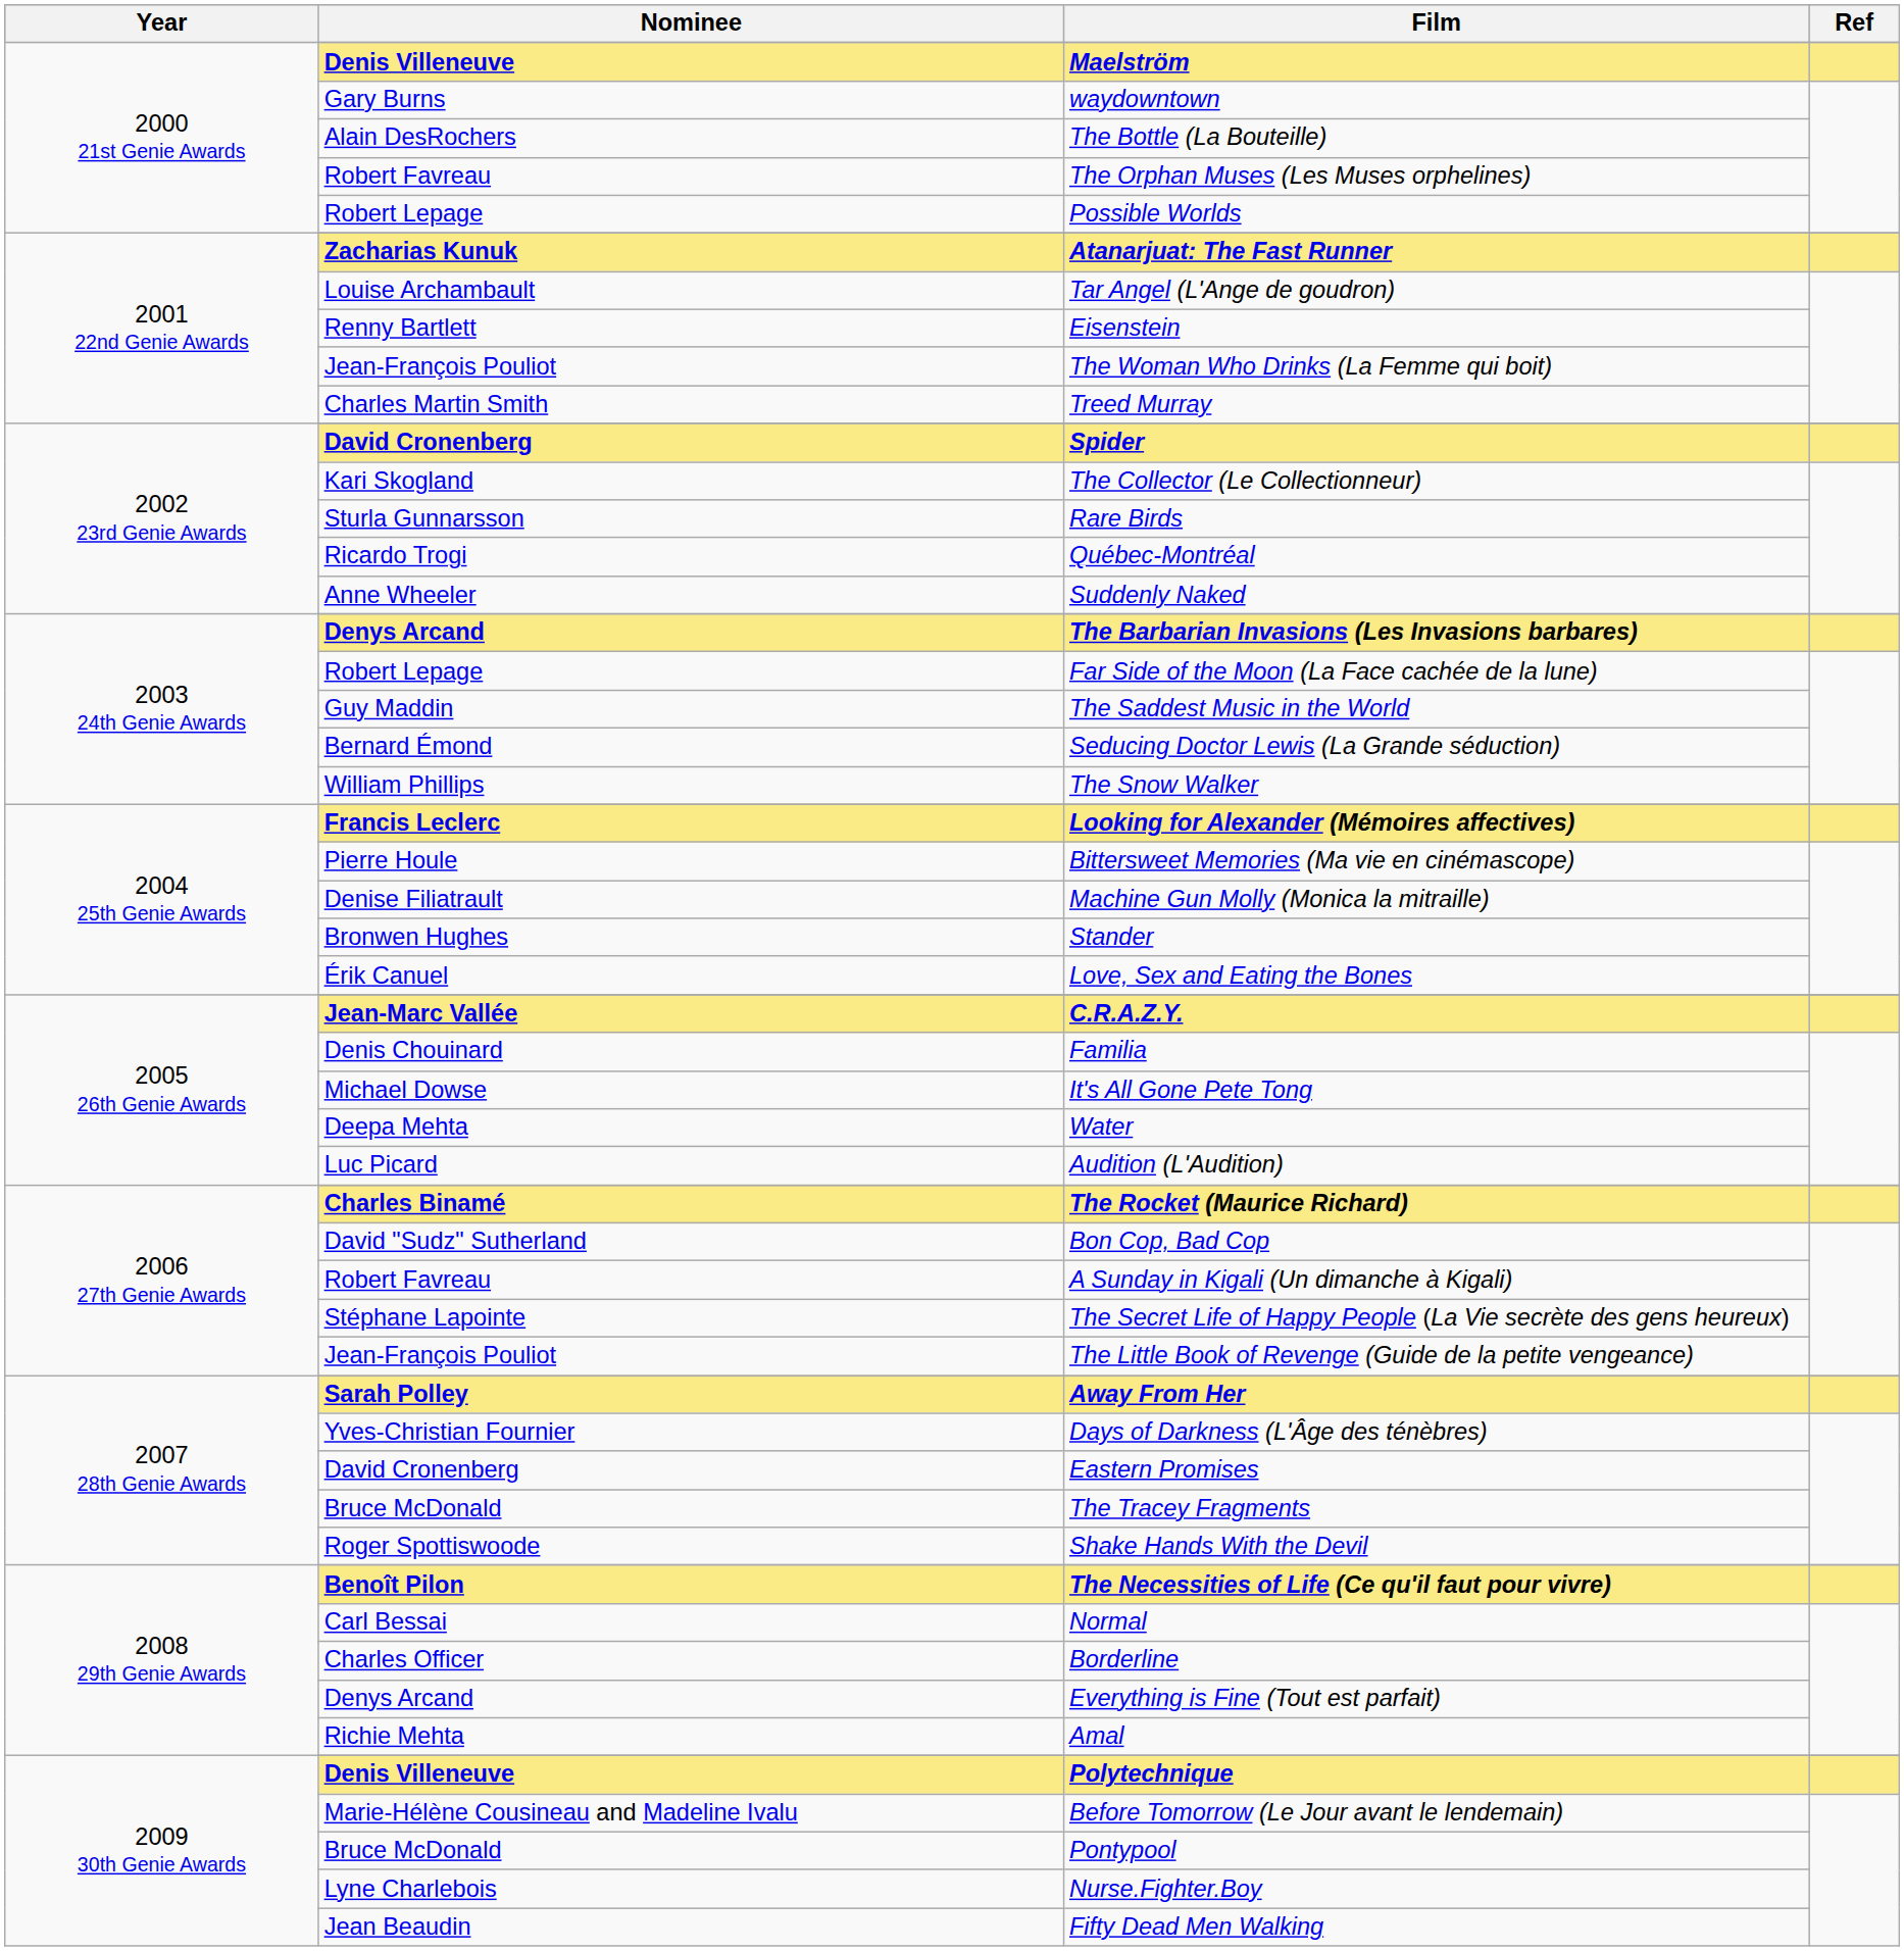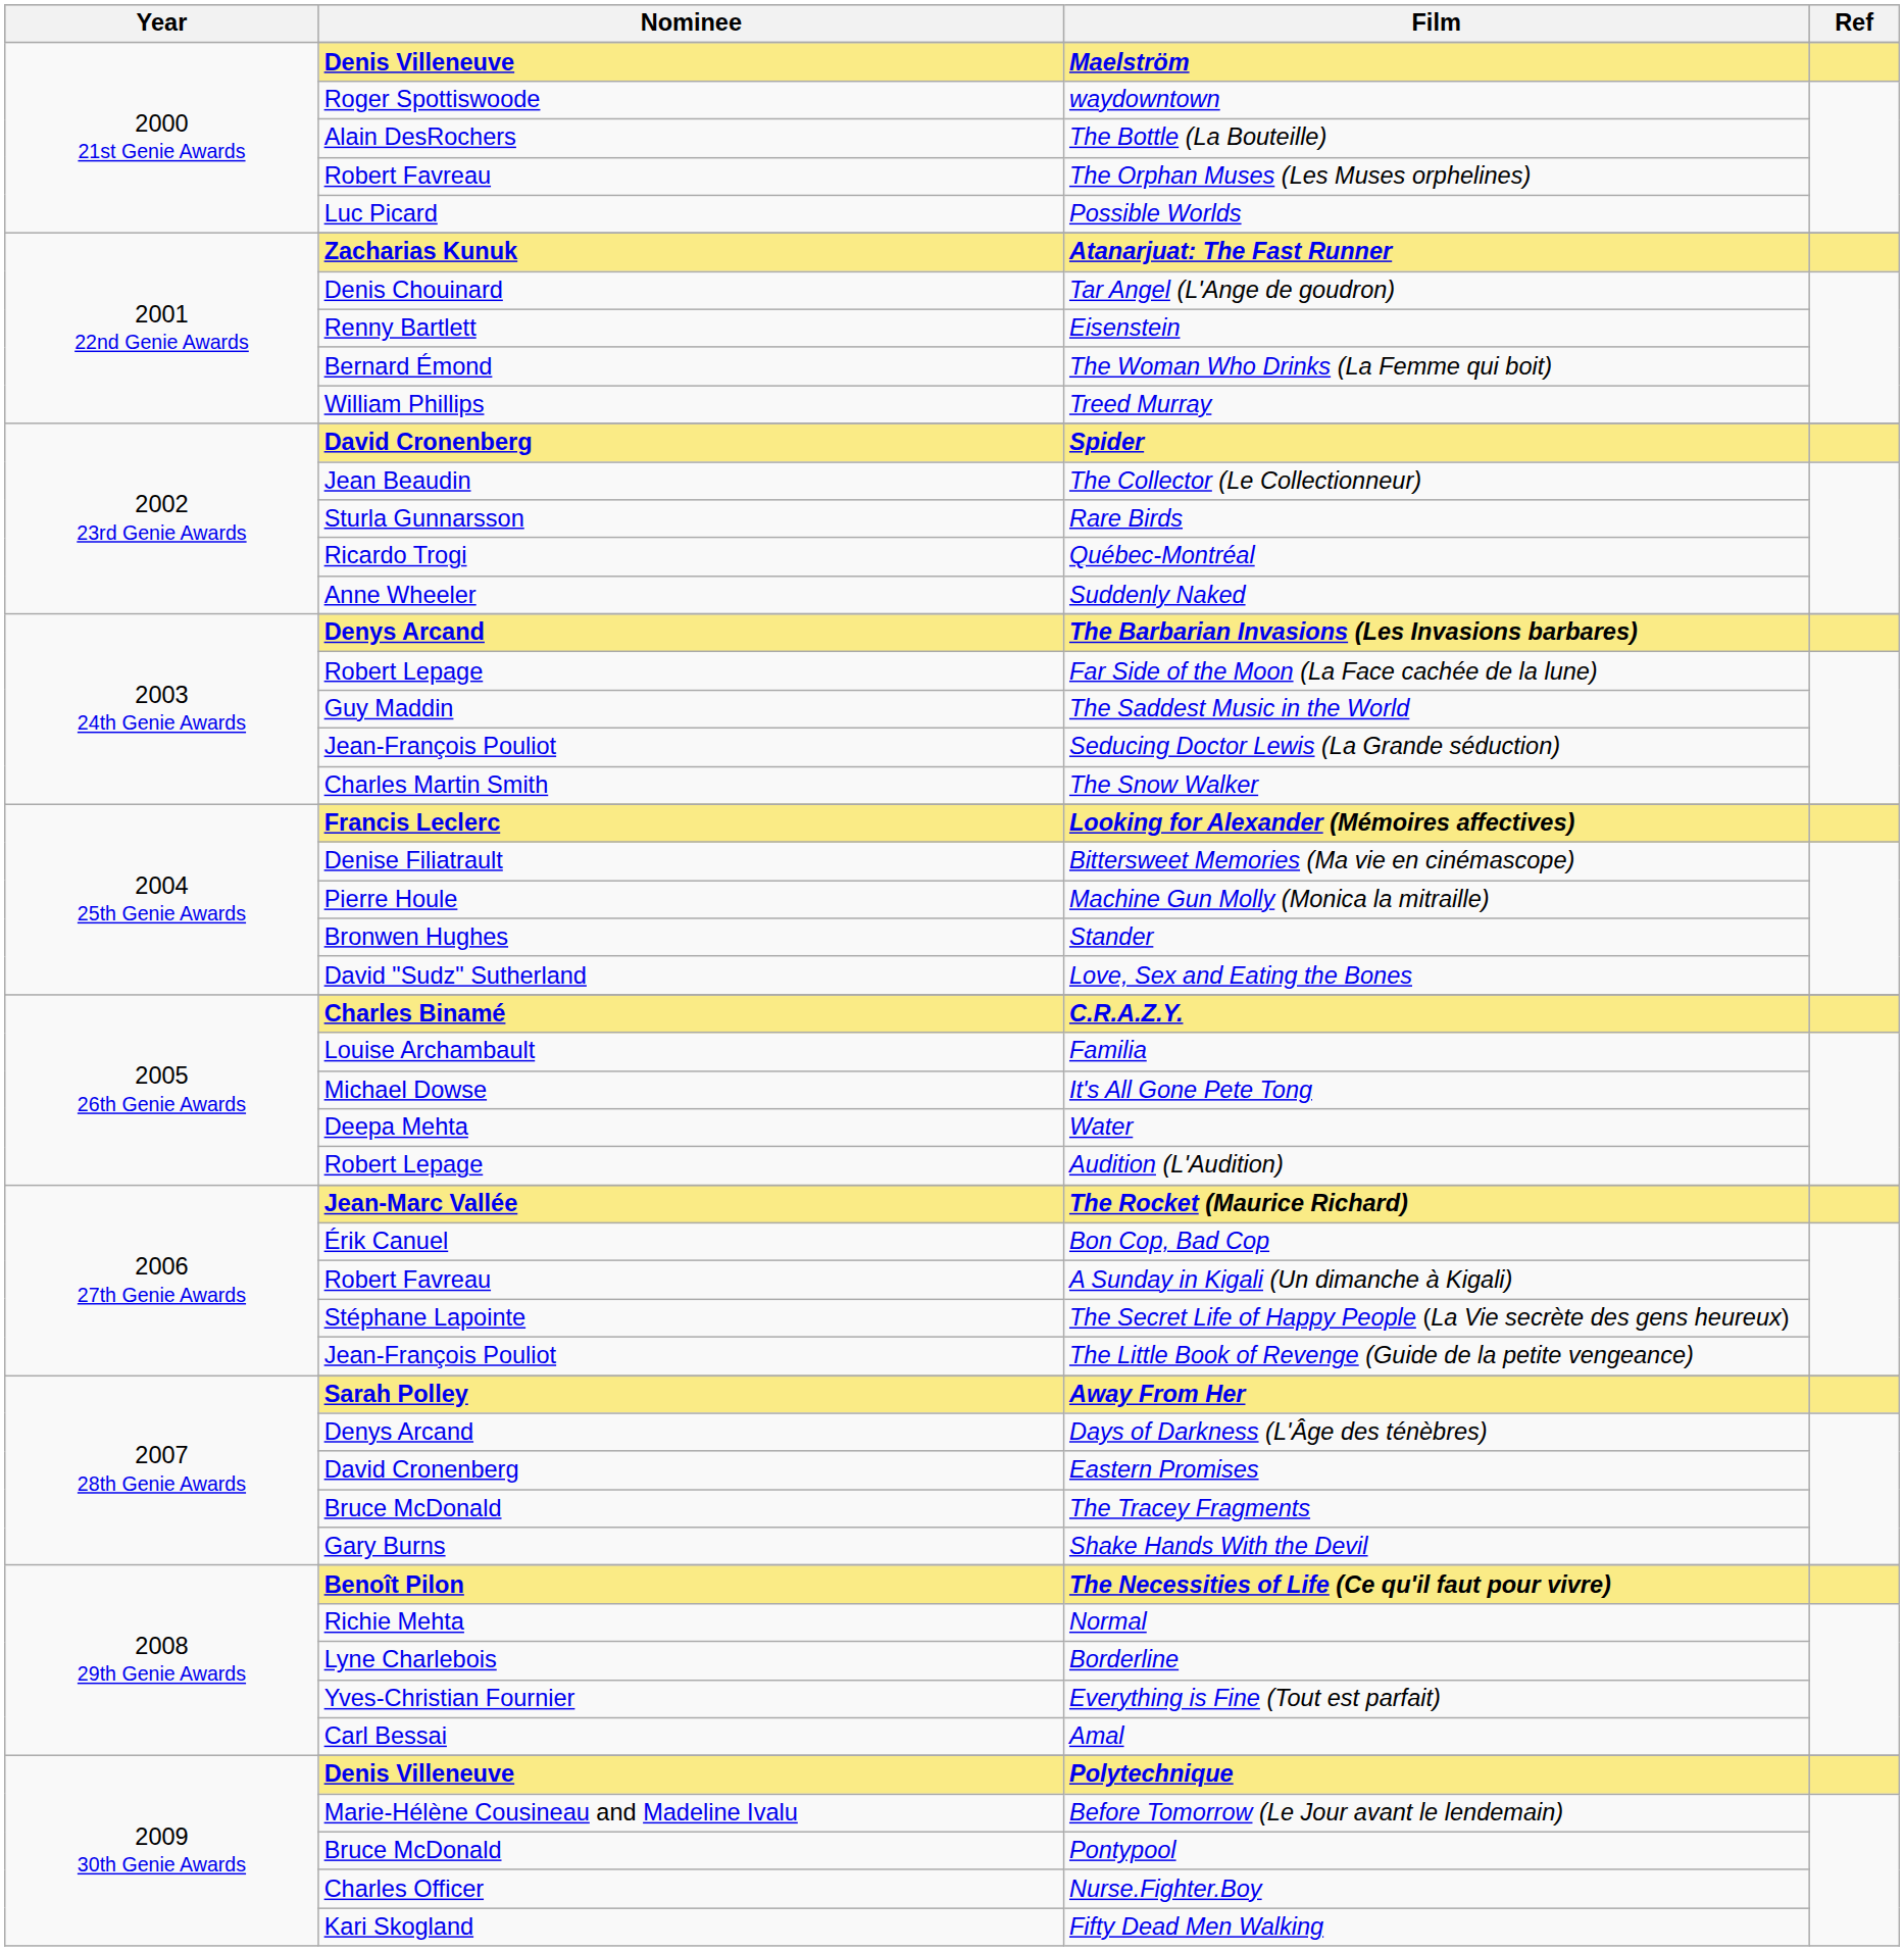 <table class="wikitable" style="width:100%;">
 <tr style="background:#bebebe;">
 <th style="width:8%;">Year</th>
 <th style="width:19%;">Nominee</th>
 <th style="width:19%;">Film</th>
 <th style="width:2%;">Ref</th>
 </tr>
 <tr>
 <td rowspan="6" align="center">2000 <br> <small><a href='#'>21st Genie Awards</a></small></td>
 </tr>
 <tr style="background:#FAEB86;">
 <td><strong><a href='#'>Denis Villeneuve</a></strong></td>
 <td><strong><em><a href='#'>Maelström</a></em></strong></td>
 <td></td>
 </tr>
 <tr>
-<td><a href='#'>Gary Burns</a></td>
+<td><a href='#'>Roger Spottiswoode</a></td>
 <td><em><a href='#'>waydowntown</a></em></td>
 <td rowspan=4></td>
 </tr>
 <tr>
 <td><a href='#'>Alain DesRochers</a></td>
 <td><em><a href='#'>The Bottle</a> (La Bouteille)</em></td>
 </tr>
 <tr>
 <td><a href='#'>Robert Favreau</a></td>
 <td><em><a href='#'>The Orphan Muses</a> (Les Muses orphelines)</em></td>
 </tr>
 <tr>
-<td><a href='#'>Robert Lepage</a></td>
+<td><a href='#'>Luc Picard</a></td>
 <td><em><a href='#'>Possible Worlds</a></em></td>
 </tr>
 <tr>
 <td rowspan="6" align="center">2001 <br> <small><a href='#'>22nd Genie Awards</a></small></td>
 </tr>
 <tr style="background:#FAEB86;">
 <td><strong><a href='#'>Zacharias Kunuk</a></strong></td>
 <td><strong><em><a href='#'>Atanarjuat: The Fast Runner</a></em></strong></td>
 <td></td>
 </tr>
 <tr>
-<td><a href='#'>Louise Archambault</a></td>
+<td><a href='#'>Denis Chouinard</a></td>
 <td><em><a href='#'>Tar Angel</a> (L'Ange de goudron)</em></td>
 <td rowspan=4></td>
 </tr>
 <tr>
 <td><a href='#'>Renny Bartlett</a></td>
 <td><em><a href='#'>Eisenstein</a></em></td>
 </tr>
 <tr>
-<td><a href='#'>Jean-François Pouliot</a></td>
+<td><a href='#'>Bernard Émond</a></td>
 <td><em><a href='#'>The Woman Who Drinks</a> (La Femme qui boit)</em></td>
 </tr>
 <tr>
-<td><a href='#'>Charles Martin Smith</a></td>
+<td><a href='#'>William Phillips</a></td>
 <td><em><a href='#'>Treed Murray</a></em></td>
 </tr>
 <tr>
 <td rowspan="6" align="center">2002 <br> <small><a href='#'>23rd Genie Awards</a></small></td>
 </tr>
 <tr style="background:#FAEB86;">
 <td><strong><a href='#'>David Cronenberg</a></strong></td>
 <td><strong><em><a href='#'>Spider</a></em></strong></td>
 <td></td>
 </tr>
 <tr>
-<td><a href='#'>Kari Skogland</a></td>
+<td><a href='#'>Jean Beaudin</a></td>
 <td><em><a href='#'>The Collector</a> (Le Collectionneur)</em></td>
 <td rowspan=4></td>
 </tr>
 <tr>
 <td><a href='#'>Sturla Gunnarsson</a></td>
 <td><em><a href='#'>Rare Birds</a></em></td>
 </tr>
 <tr>
 <td><a href='#'>Ricardo Trogi</a></td>
 <td><em><a href='#'>Québec-Montréal</a></em></td>
 </tr>
 <tr>
 <td><a href='#'>Anne Wheeler</a></td>
 <td><em><a href='#'>Suddenly Naked</a></em></td>
 </tr>
 <tr>
 <td rowspan="6" align="center">2003 <br> <small><a href='#'>24th Genie Awards</a></small></td>
 </tr>
 <tr style="background:#FAEB86;">
 <td><strong><a href='#'>Denys Arcand</a></strong></td>
 <td><strong><em><a href='#'>The Barbarian Invasions</a> (Les Invasions barbares)</em></strong></td>
 <td></td>
 </tr>
 <tr>
 <td><a href='#'>Robert Lepage</a></td>
 <td><em><a href='#'>Far Side of the Moon</a> (La Face cachée de la lune)</em></td>
 <td rowspan=4></td>
 </tr>
 <tr>
 <td><a href='#'>Guy Maddin</a></td>
 <td><em><a href='#'>The Saddest Music in the World</a></em></td>
 </tr>
 <tr>
-<td><a href='#'>Bernard Émond</a></td>
+<td><a href='#'>Jean-François Pouliot</a></td>
 <td><em><a href='#'>Seducing Doctor Lewis</a> (La Grande séduction)</em></td>
 </tr>
 <tr>
-<td><a href='#'>William Phillips</a></td>
+<td><a href='#'>Charles Martin Smith</a></td>
 <td><em><a href='#'>The Snow Walker</a></em></td>
 </tr>
 <tr>
 <td rowspan="6" align="center">2004 <br> <small><a href='#'>25th Genie Awards</a></small></td>
 </tr>
 <tr style="background:#FAEB86;">
 <td><strong><a href='#'>Francis Leclerc</a></strong></td>
 <td><strong><em><a href='#'>Looking for Alexander</a> (Mémoires affectives)</em></strong></td>
 <td></td>
 </tr>
 <tr>
-<td><a href='#'>Pierre Houle</a></td>
+<td><a href='#'>Denise Filiatrault</a></td>
 <td><em><a href='#'>Bittersweet Memories</a> (Ma vie en cinémascope)</em></td>
 <td rowspan=4></td>
 </tr>
 <tr>
-<td><a href='#'>Denise Filiatrault</a></td>
+<td><a href='#'>Pierre Houle</a></td>
 <td><em><a href='#'>Machine Gun Molly</a> (Monica la mitraille)</em></td>
 </tr>
 <tr>
 <td><a href='#'>Bronwen Hughes</a></td>
 <td><em><a href='#'>Stander</a></em></td>
 </tr>
 <tr>
-<td><a href='#'>Érik Canuel</a></td>
+<td><a href='#'>David "Sudz" Sutherland</a></td>
 <td><em><a href='#'>Love, Sex and Eating the Bones</a></em></td>
 </tr>
 <tr>
 <td rowspan="6" align="center">2005 <br> <small><a href='#'>26th Genie Awards</a></small></td>
 </tr>
 <tr style="background:#FAEB86;">
-<td><strong><a href='#'>Jean-Marc Vallée</a></strong></td>
+<td><strong><a href='#'>Charles Binamé</a></strong></td>
 <td><strong><em><a href='#'>C.R.A.Z.Y.</a></em></strong></td>
 <td></td>
 </tr>
 <tr>
-<td><a href='#'>Denis Chouinard</a></td>
+<td><a href='#'>Louise Archambault</a></td>
 <td><em><a href='#'>Familia</a></em></td>
 <td rowspan=4></td>
 </tr>
 <tr>
 <td><a href='#'>Michael Dowse</a></td>
 <td><em><a href='#'>It's All Gone Pete Tong</a></em></td>
 </tr>
 <tr>
 <td><a href='#'>Deepa Mehta</a></td>
 <td><em><a href='#'>Water</a></em></td>
 </tr>
 <tr>
-<td><a href='#'>Luc Picard</a></td>
+<td><a href='#'>Robert Lepage</a></td>
 <td><em><a href='#'>Audition</a> (L'Audition)</em></td>
 </tr>
 <tr>
 <td rowspan="6" align="center">2006 <br> <small><a href='#'>27th Genie Awards</a></small></td>
 </tr>
 <tr style="background:#FAEB86;">
-<td><strong><a href='#'>Charles Binamé</a></strong></td>
+<td><strong><a href='#'>Jean-Marc Vallée</a></strong></td>
 <td><strong><em><a href='#'>The Rocket</a> (Maurice Richard)</em></strong></td>
 <td></td>
 </tr>
 <tr>
-<td><a href='#'>David "Sudz" Sutherland</a></td>
+<td><a href='#'>Érik Canuel</a></td>
 <td><em><a href='#'>Bon Cop, Bad Cop</a></em></td>
 <td rowspan=4></td>
 </tr>
 <tr>
 <td><a href='#'>Robert Favreau</a></td>
 <td><em><a href='#'>A Sunday in Kigali</a> (Un dimanche à Kigali)</em></td>
 </tr>
 <tr>
 <td><a href='#'>Stéphane Lapointe</a></td>
 <td><em><a href='#'>The Secret Life of Happy People</a></em> (<em>La Vie secrète des gens heureux</em>)</td>
 </tr>
 <tr>
 <td><a href='#'>Jean-François Pouliot</a></td>
 <td><em><a href='#'>The Little Book of Revenge</a> (Guide de la petite vengeance)</em></td>
 </tr>
 <tr>
 <td rowspan="6" align="center">2007 <br> <small><a href='#'>28th Genie Awards</a></small></td>
 </tr>
 <tr style="background:#FAEB86;">
 <td><strong><a href='#'>Sarah Polley</a></strong></td>
 <td><strong><em><a href='#'>Away From Her</a></em></strong></td>
 <td></td>
 </tr>
 <tr>
-<td><a href='#'>Yves-Christian Fournier</a></td>
+<td><a href='#'>Denys Arcand</a></td>
 <td><em><a href='#'>Days of Darkness</a> (L'Âge des ténèbres)</em></td>
 <td rowspan=4></td>
 </tr>
 <tr>
 <td><a href='#'>David Cronenberg</a></td>
 <td><em><a href='#'>Eastern Promises</a></em></td>
 </tr>
 <tr>
 <td><a href='#'>Bruce McDonald</a></td>
 <td><em><a href='#'>The Tracey Fragments</a></em></td>
 </tr>
 <tr>
-<td><a href='#'>Roger Spottiswoode</a></td>
+<td><a href='#'>Gary Burns</a></td>
 <td><em><a href='#'>Shake Hands With the Devil</a></em></td>
 </tr>
 <tr>
 <td rowspan="6" align="center">2008 <br> <small><a href='#'>29th Genie Awards</a></small></td>
 </tr>
 <tr style="background:#FAEB86;">
 <td><strong><a href='#'>Benoît Pilon</a></strong></td>
 <td><strong><em><a href='#'>The Necessities of Life</a> (Ce qu'il faut pour vivre)</em></strong></td>
 <td></td>
 </tr>
 <tr>
-<td><a href='#'>Carl Bessai</a></td>
+<td><a href='#'>Richie Mehta</a></td>
 <td><em><a href='#'>Normal</a></em></td>
 <td rowspan=4></td>
 </tr>
 <tr>
-<td><a href='#'>Charles Officer</a></td>
+<td><a href='#'>Lyne Charlebois</a></td>
 <td><em><a href='#'>Borderline</a></em></td>
 </tr>
 <tr>
-<td><a href='#'>Denys Arcand</a></td>
+<td><a href='#'>Yves-Christian Fournier</a></td>
 <td><em><a href='#'>Everything is Fine</a> (Tout est parfait)</em></td>
 </tr>
 <tr>
-<td><a href='#'>Richie Mehta</a></td>
+<td><a href='#'>Carl Bessai</a></td>
 <td><em><a href='#'>Amal</a></em></td>
 </tr>
 <tr>
 <td rowspan="6" align="center">2009 <br> <small><a href='#'>30th Genie Awards</a></small></td>
 </tr>
 <tr style="background:#FAEB86;">
 <td><strong><a href='#'>Denis Villeneuve</a></strong></td>
 <td><strong><em><a href='#'>Polytechnique</a></em></strong></td>
 <td></td>
 </tr>
 <tr>
 <td><a href='#'>Marie-Hélène Cousineau</a> and <a href='#'>Madeline Ivalu</a></td>
 <td><em><a href='#'>Before Tomorrow</a> (Le Jour avant le lendemain)</em></td>
 <td rowspan=4></td>
 </tr>
 <tr>
 <td><a href='#'>Bruce McDonald</a></td>
 <td><em><a href='#'>Pontypool</a></em></td>
 </tr>
 <tr>
-<td><a href='#'>Lyne Charlebois</a></td>
+<td><a href='#'>Charles Officer</a></td>
 <td><em><a href='#'>Nurse.Fighter.Boy</a></em></td>
 </tr>
 <tr>
-<td><a href='#'>Jean Beaudin</a></td>
+<td><a href='#'>Kari Skogland</a></td>
 <td><em><a href='#'>Fifty Dead Men Walking</a></em></td>
 </tr>
 </table>
